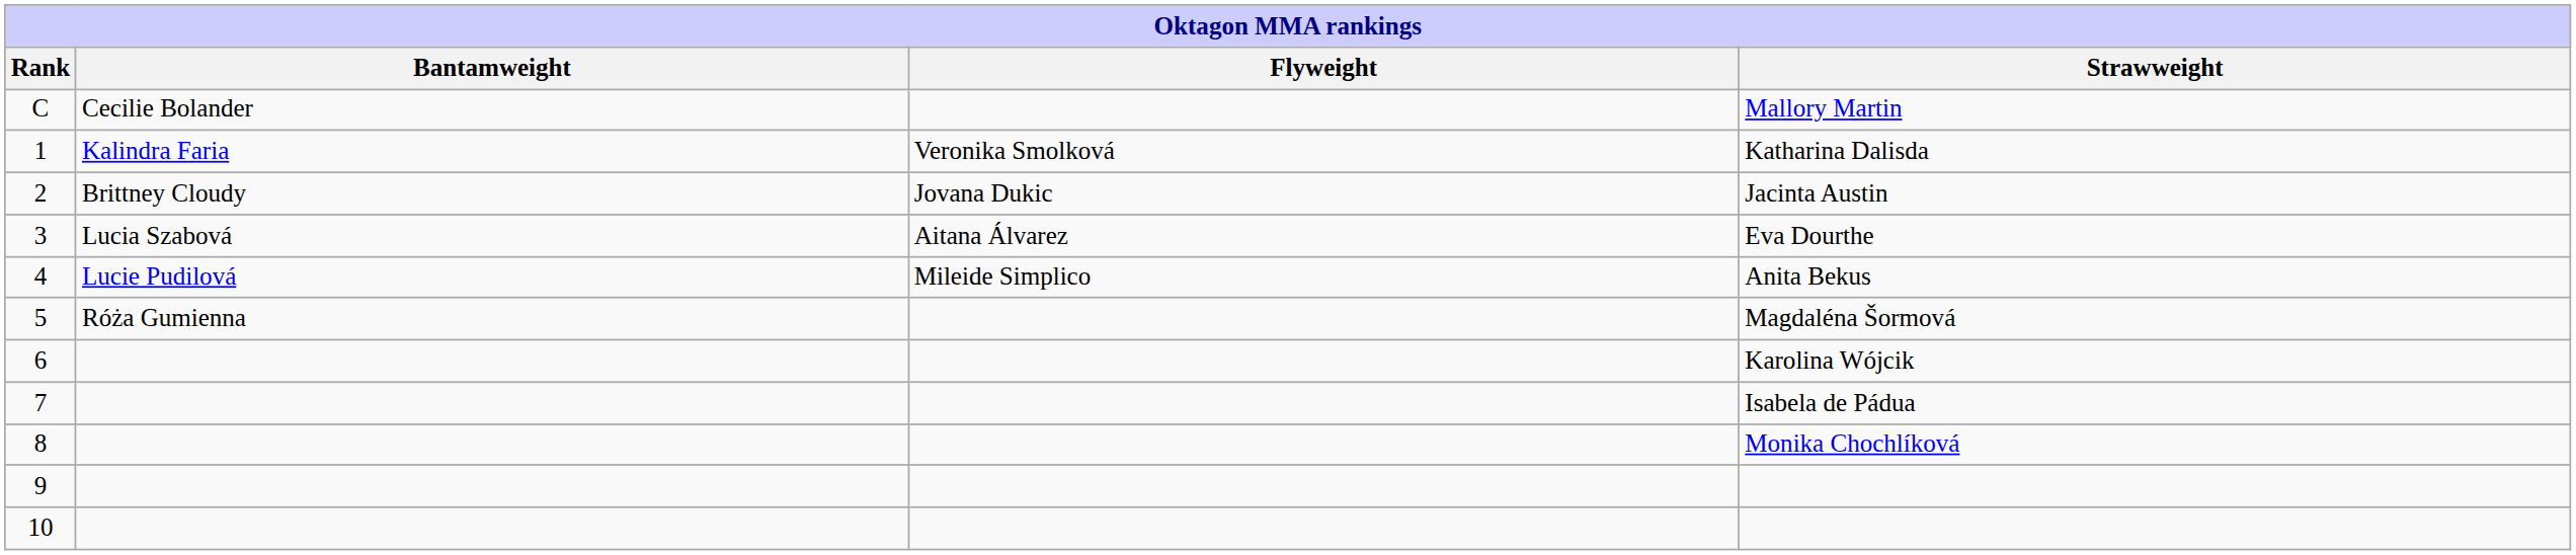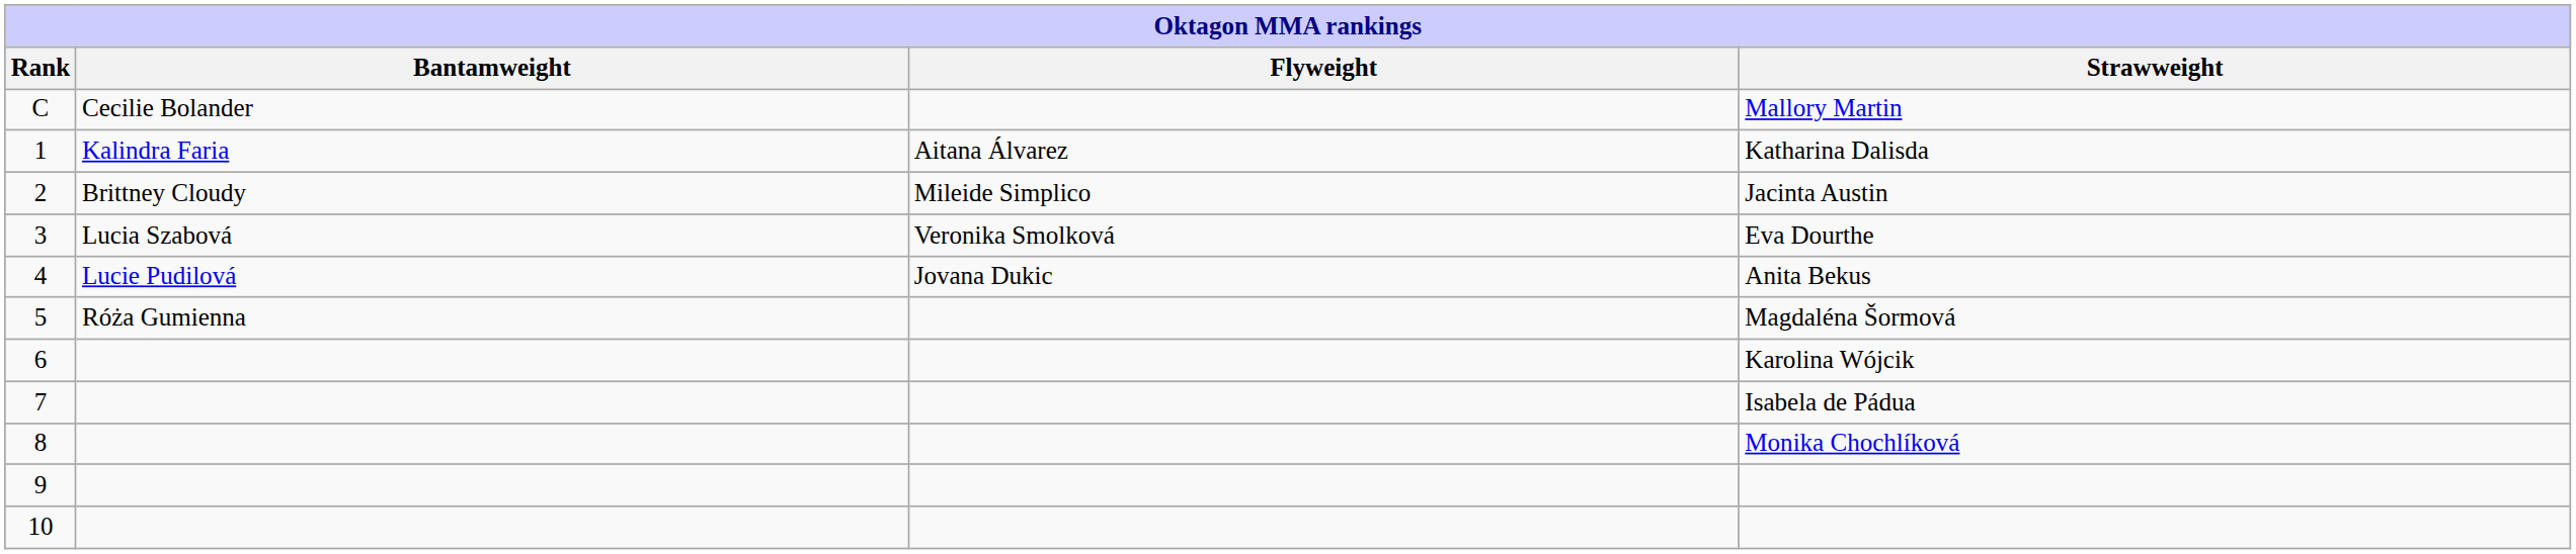 <table class="wikitable" style="width:92%; font-size:90%;">
 <tr>
 <th colspan="6" style="background-color: #ccf; color: #000080; text-align: center;"><strong>Oktagon MMA rankings</strong></th>
 </tr>
 <tr>
 <th style= "width:1%;">Rank</th>
 <th style="width:33%;">Bantamweight</th>
 <th style= "width:33%;">Flyweight</th>
 <th style= "width:33%;">Strawweight</th>
 </tr>
 <tr>
 <td align=center>C</td>
 <td> Cecilie Bolander</td>
 <td></td>
 <td> <a href='#'>Mallory Martin</a></td>
 </tr>
 <tr>
 <td align=center>1</td>
 <td> <a href='#'>Kalindra Faria</a></td>
-<td> Veronika Smolková</td>
+<td> Aitana Álvarez</td>
 <td> Katharina Dalisda</td>
 </tr>
 <tr>
 <td align=center>2</td>
 <td> Brittney Cloudy</td>
-<td> Jovana Dukic</td>
+<td> Mileide Simplico</td>
 <td> Jacinta Austin</td>
 </tr>
 <tr>
 <td align=center>3</td>
 <td> Lucia Szabová</td>
-<td> Aitana Álvarez</td>
+<td> Veronika Smolková</td>
 <td> Eva Dourthe</td>
 </tr>
 <tr>
 <td align=center>4</td>
 <td> <a href='#'>Lucie Pudilová</a></td>
-<td> Mileide Simplico</td>
+<td> Jovana Dukic</td>
 <td> Anita Bekus</td>
 </tr>
 <tr>
 <td align=center>5</td>
 <td> Róża Gumienna</td>
 <td></td>
 <td> Magdaléna Šormová</td>
 </tr>
 <tr>
 <td align=center>6</td>
 <td></td>
 <td></td>
 <td> Karolina Wójcik</td>
 </tr>
 <tr>
 <td align=center>7</td>
 <td></td>
 <td></td>
 <td> Isabela de Pádua</td>
 </tr>
 <tr>
 <td align=center>8</td>
 <td></td>
 <td></td>
 <td> <a href='#'>Monika Chochlíková</a></td>
 </tr>
 <tr>
 <td align=center>9</td>
 <td></td>
 <td></td>
 <td></td>
 </tr>
 <tr>
 <td align=center>10</td>
 <td></td>
 <td></td>
 <td></td>
 </tr>
 </table>
